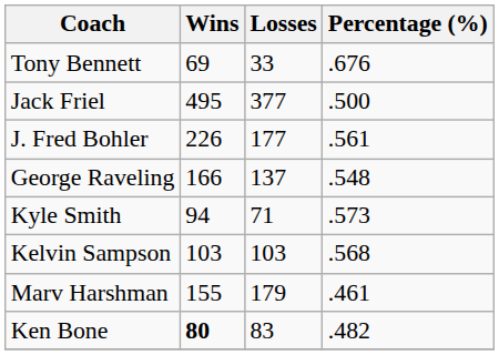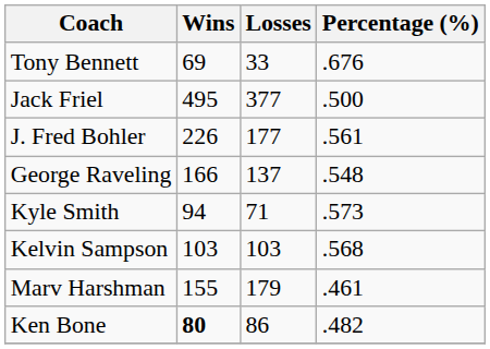 <table class="wikitable sortable">
 <tr>
 <th>Coach</th>
 <th>Wins</th>
 <th>Losses</th>
 <th>Percentage (%)</th>
 </tr>
 <tr>
 <td>Tony Bennett</td>
 <td>69</td>
 <td>33</td>
 <td>.676</td>
 </tr>
 <tr>
 <td>Jack Friel</td>
 <td>495</td>
 <td>377</td>
 <td>.500</td>
 </tr>
 <tr>
 <td>J. Fred Bohler</td>
 <td>226</td>
 <td>177</td>
 <td>.561</td>
 </tr>
 <tr>
 <td>George Raveling</td>
 <td>166</td>
 <td>137</td>
 <td>.548</td>
 </tr>
 <tr>
 <td>Kyle Smith</td>
 <td>94</td>
 <td>71</td>
 <td>.573</td>
 </tr>
 <tr>
 <td>Kelvin Sampson</td>
 <td>103</td>
 <td>103</td>
 <td>.568</td>
 </tr>
 <tr>
 <td>Marv Harshman</td>
 <td>155</td>
 <td>179</td>
 <td>.461</td>
 </tr>
 <tr>
 <td>Ken Bone</td>
 <td><strong>80</strong></td>
-<td>83</td>
+<td>86</td>
 <td>.482</td>
 </tr>
 <tr>
 </tr>
 </table>
